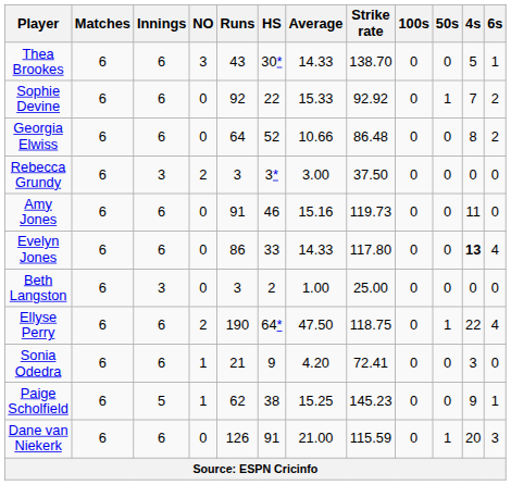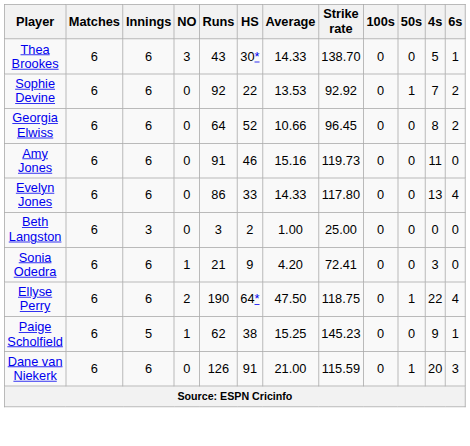 <table class="wikitable" style="text-align:center; width:55%;">
 <tr>
 <th>Player</th>
 <th>Matches</th>
 <th>Innings</th>
 <th>NO</th>
 <th>Runs</th>
 <th>HS</th>
 <th>Average</th>
 <th>Strike rate</th>
 <th>100s</th>
 <th>50s</th>
 <th>4s</th>
 <th>6s</th>
 </tr>
 <tr>
 <td><a href='#'>Thea Brookes</a></td>
 <td>6</td>
 <td>6</td>
 <td>3</td>
 <td>43</td>
 <td>30<a href='#'>*</a></td>
 <td>14.33</td>
 <td>138.70</td>
 <td>0</td>
 <td>0</td>
 <td>5</td>
 <td>1</td>
 </tr>
 <tr>
 <td><a href='#'>Sophie Devine</a></td>
 <td>6</td>
 <td>6</td>
 <td>0</td>
 <td>92</td>
 <td>22</td>
-<td>15.33</td>
+<td>13.53</td>
 <td>92.92</td>
 <td>0</td>
 <td>1</td>
 <td>7</td>
 <td>2</td>
 </tr>
 <tr>
 <td><a href='#'>Georgia Elwiss</a></td>
 <td>6</td>
 <td>6</td>
 <td>0</td>
 <td>64</td>
 <td>52</td>
 <td>10.66</td>
-<td>86.48</td>
+<td>96.45</td>
 <td>0</td>
 <td>0</td>
 <td>8</td>
 <td>2</td>
-</tr>
-<tr>
-<td><a href='#'>Rebecca Grundy</a></td>
-<td>6</td>
-<td>3</td>
-<td>2</td>
-<td>3</td>
-<td>3<a href='#'>*</a></td>
-<td>3.00</td>
-<td>37.50</td>
-<td>0</td>
-<td>0</td>
-<td>0</td>
-<td>0</td>
 </tr>
 <tr>
 <td><a href='#'>Amy Jones</a></td>
 <td>6</td>
 <td>6</td>
 <td>0</td>
 <td>91</td>
 <td>46</td>
 <td>15.16</td>
 <td>119.73</td>
 <td>0</td>
 <td>0</td>
 <td>11</td>
 <td>0</td>
 </tr>
 <tr>
 <td><a href='#'>Evelyn Jones</a></td>
 <td>6</td>
 <td>6</td>
 <td>0</td>
 <td>86</td>
 <td>33</td>
 <td>14.33</td>
 <td>117.80</td>
 <td>0</td>
 <td>0</td>
-<td><strong>13</strong></td>
+<td>13</td>
 <td>4</td>
 </tr>
 <tr>
 <td><a href='#'>Beth Langston</a></td>
 <td>6</td>
 <td>3</td>
 <td>0</td>
 <td>3</td>
 <td>2</td>
 <td>1.00</td>
 <td>25.00</td>
 <td>0</td>
 <td>0</td>
 <td>0</td>
 <td>0</td>
 </tr>
 <tr>
+<td><a href='#'>Sonia Odedra</a></td>
+<td>6</td>
+<td>6</td>
+<td>1</td>
+<td>21</td>
+<td>9</td>
+<td>4.20</td>
+<td>72.41</td>
+<td>0</td>
+<td>0</td>
+<td>3</td>
+<td>0</td>
+</tr>
+<tr>
 <td><a href='#'>Ellyse Perry</a></td>
 <td>6</td>
 <td>6</td>
 <td>2</td>
 <td>190</td>
 <td>64<a href='#'>*</a></td>
 <td>47.50</td>
 <td>118.75</td>
 <td>0</td>
 <td>1</td>
 <td>22</td>
 <td>4</td>
-</tr>
-<tr>
-<td><a href='#'>Sonia Odedra</a></td>
-<td>6</td>
-<td>6</td>
-<td>1</td>
-<td>21</td>
-<td>9</td>
-<td>4.20</td>
-<td>72.41</td>
-<td>0</td>
-<td>0</td>
-<td>3</td>
-<td>0</td>
 </tr>
 <tr>
 <td><a href='#'>Paige Scholfield</a></td>
 <td>6</td>
 <td>5</td>
 <td>1</td>
 <td>62</td>
 <td>38</td>
 <td>15.25</td>
 <td>145.23</td>
 <td>0</td>
 <td>0</td>
 <td>9</td>
 <td>1</td>
 </tr>
 <tr>
 <td><a href='#'>Dane van Niekerk</a></td>
 <td>6</td>
 <td>6</td>
 <td>0</td>
 <td>126</td>
 <td>91</td>
 <td>21.00</td>
 <td>115.59</td>
 <td>0</td>
 <td>1</td>
 <td>20</td>
 <td>3</td>
 </tr>
 <tr>
 <th colspan="12"><small>Source: ESPN Cricinfo </small></th>
 </tr>
 </table>
